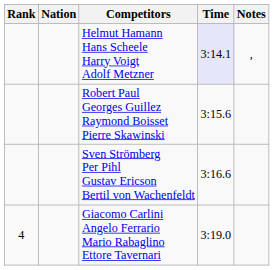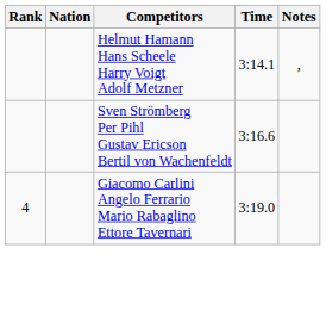 <table class="wikitable sortable" style="text-align:center">
 <tr>
 <th>Rank</th>
 <th>Nation</th>
 <th>Competitors</th>
 <th>Time</th>
 <th>Notes</th>
 </tr>
 <tr>
 <td></td>
 <td align=left></td>
 <td align=left><a href='#'>Helmut Hamann</a><br><a href='#'>Hans Scheele</a><br><a href='#'>Harry Voigt</a><br><a href='#'>Adolf Metzner</a></td>
-<td style="background: lavender;">3:14.1</td>
+<td>3:14.1</td>
 <td>, </td>
-</tr>
-<tr>
-<td></td>
-<td align=left></td>
-<td align=left><a href='#'>Robert Paul</a><br><a href='#'>Georges Guillez</a><br><a href='#'>Raymond Boisset</a><br><a href='#'>Pierre Skawinski</a></td>
-<td>3:15.6</td>
-<td></td>
 </tr>
 <tr>
 <td></td>
 <td align=left></td>
 <td align=left><a href='#'>Sven Strömberg</a><br><a href='#'>Per Pihl</a><br><a href='#'>Gustav Ericson</a><br><a href='#'>Bertil von Wachenfeldt</a></td>
 <td>3:16.6</td>
 <td></td>
 </tr>
 <tr>
 <td>4</td>
 <td align=left></td>
 <td align=left><a href='#'>Giacomo Carlini</a><br><a href='#'>Angelo Ferrario</a><br><a href='#'>Mario Rabaglino</a><br><a href='#'>Ettore Tavernari</a></td>
 <td>3:19.0</td>
 <td></td>
 </tr>
 </table>
